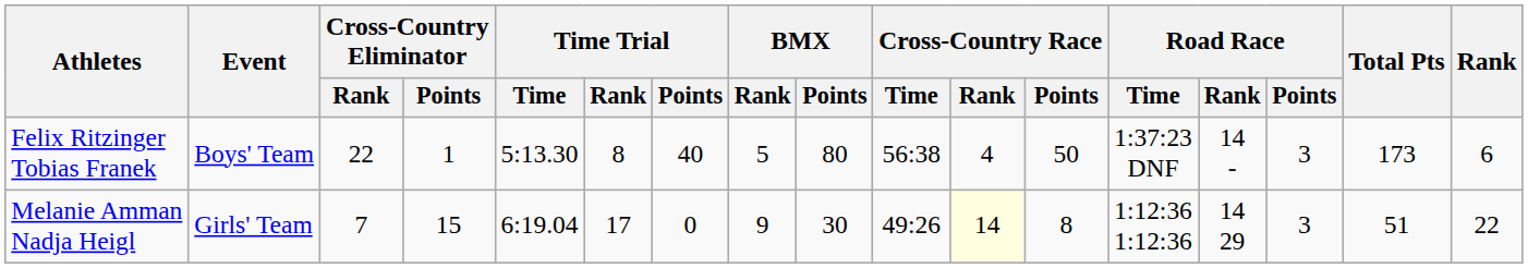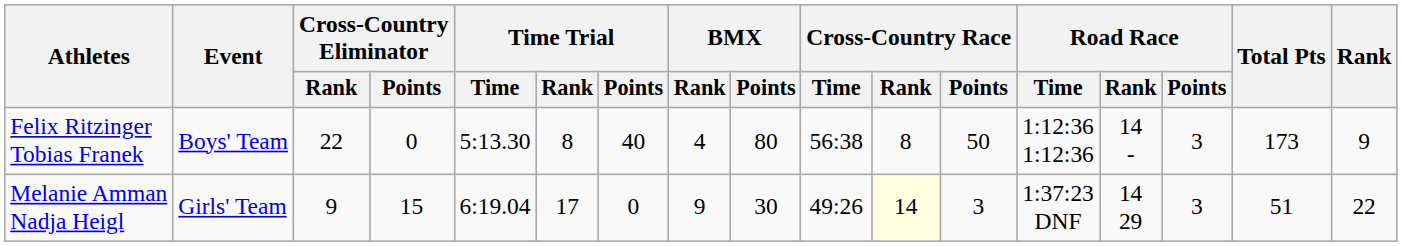 <table class="wikitable" style="font-size:90%;">
 <tr>
 <th rowspan=2>Athletes</th>
 <th rowspan=2>Event</th>
 <th colspan=2>Cross-Country<br>Eliminator</th>
 <th colspan=3>Time Trial</th>
 <th colspan=2>BMX</th>
 <th colspan=3>Cross-Country Race</th>
 <th colspan=3>Road Race</th>
 <th rowspan=2>Total Pts</th>
 <th rowspan=2>Rank</th>
 </tr>
 <tr style="font-size:95%">
 <th>Rank</th>
 <th>Points</th>
 <th>Time</th>
 <th>Rank</th>
 <th>Points</th>
 <th>Rank</th>
 <th>Points</th>
 <th>Time</th>
 <th>Rank</th>
 <th>Points</th>
 <th>Time</th>
 <th>Rank</th>
 <th>Points</th>
 </tr>
 <tr align=center>
 <td align=left><a href='#'>Felix Ritzinger</a><br><a href='#'>Tobias Franek</a></td>
 <td align=left><a href='#'>Boys' Team</a></td>
 <td>22</td>
-<td>1</td>
+<td>0</td>
 <td>5:13.30</td>
 <td>8</td>
 <td>40</td>
-<td>5</td>
+<td>4</td>
 <td>80</td>
 <td>56:38</td>
-<td>4</td>
+<td>8</td>
 <td>50</td>
-<td>1:37:23<br>DNF</td>
+<td>1:12:36<br>1:12:36</td>
 <td>14<br> -</td>
 <td>3</td>
 <td>173</td>
-<td>6</td>
+<td>9</td>
 </tr>
 <tr align=center>
 <td align=left><a href='#'>Melanie Amman</a><br><a href='#'>Nadja Heigl</a></td>
 <td align=left><a href='#'>Girls' Team</a></td>
-<td>7</td>
+<td>9</td>
 <td>15</td>
 <td>6:19.04</td>
 <td>17</td>
 <td>0</td>
 <td>9</td>
 <td>30</td>
 <td>49:26</td>
 <td style="background: lightyellow;">14</td>
-<td>8</td>
-<td>1:12:36<br>1:12:36</td>
+<td>3</td>
+<td>1:37:23<br>DNF</td>
 <td>14<br>29</td>
 <td>3</td>
 <td>51</td>
 <td>22</td>
 </tr>
 </table>
